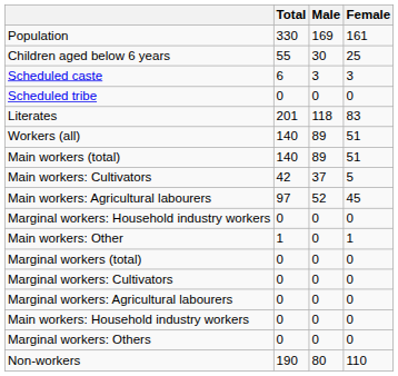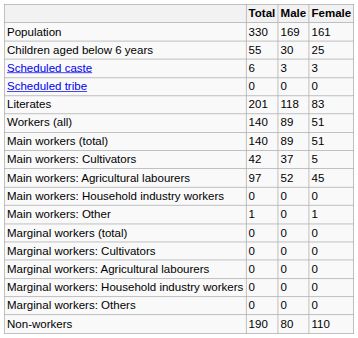 <table class="wikitable sortable">
 <tr>
 <th></th>
 <th>Total</th>
 <th>Male</th>
 <th>Female</th>
 </tr>
 <tr>
 <td>Population</td>
 <td>330</td>
 <td>169</td>
 <td>161</td>
 </tr>
 <tr>
 <td>Children aged below 6 years</td>
 <td>55</td>
 <td>30</td>
 <td>25</td>
 </tr>
 <tr>
 <td><a href='#'>Scheduled caste</a></td>
 <td>6</td>
 <td>3</td>
 <td>3</td>
 </tr>
 <tr>
 <td><a href='#'>Scheduled tribe</a></td>
 <td>0</td>
 <td>0</td>
 <td>0</td>
 </tr>
 <tr>
 <td>Literates</td>
 <td>201</td>
 <td>118</td>
 <td>83</td>
 </tr>
 <tr>
 <td>Workers (all)</td>
 <td>140</td>
 <td>89</td>
 <td>51</td>
 </tr>
 <tr>
 <td>Main workers (total)</td>
 <td>140</td>
 <td>89</td>
 <td>51</td>
 </tr>
 <tr>
 <td>Main workers: Cultivators</td>
 <td>42</td>
 <td>37</td>
 <td>5</td>
 </tr>
 <tr>
 <td>Main workers: Agricultural labourers</td>
 <td>97</td>
 <td>52</td>
 <td>45</td>
 </tr>
 <tr>
-<td>Marginal workers: Household industry workers</td>
+<td>Main workers: Household industry workers</td>
 <td>0</td>
 <td>0</td>
 <td>0</td>
 </tr>
 <tr>
 <td>Main workers: Other</td>
 <td>1</td>
 <td>0</td>
 <td>1</td>
 </tr>
 <tr>
 <td>Marginal workers (total)</td>
 <td>0</td>
 <td>0</td>
 <td>0</td>
 </tr>
 <tr>
 <td>Marginal workers: Cultivators</td>
 <td>0</td>
 <td>0</td>
 <td>0</td>
 </tr>
 <tr>
 <td>Marginal workers: Agricultural labourers</td>
 <td>0</td>
 <td>0</td>
 <td>0</td>
 </tr>
 <tr>
-<td>Main workers: Household industry workers</td>
+<td>Marginal workers: Household industry workers</td>
 <td>0</td>
 <td>0</td>
 <td>0</td>
 </tr>
 <tr>
 <td>Marginal workers: Others</td>
 <td>0</td>
 <td>0</td>
 <td>0</td>
 </tr>
 <tr>
 <td>Non-workers</td>
 <td>190</td>
 <td>80</td>
 <td>110</td>
 </tr>
 </table>
